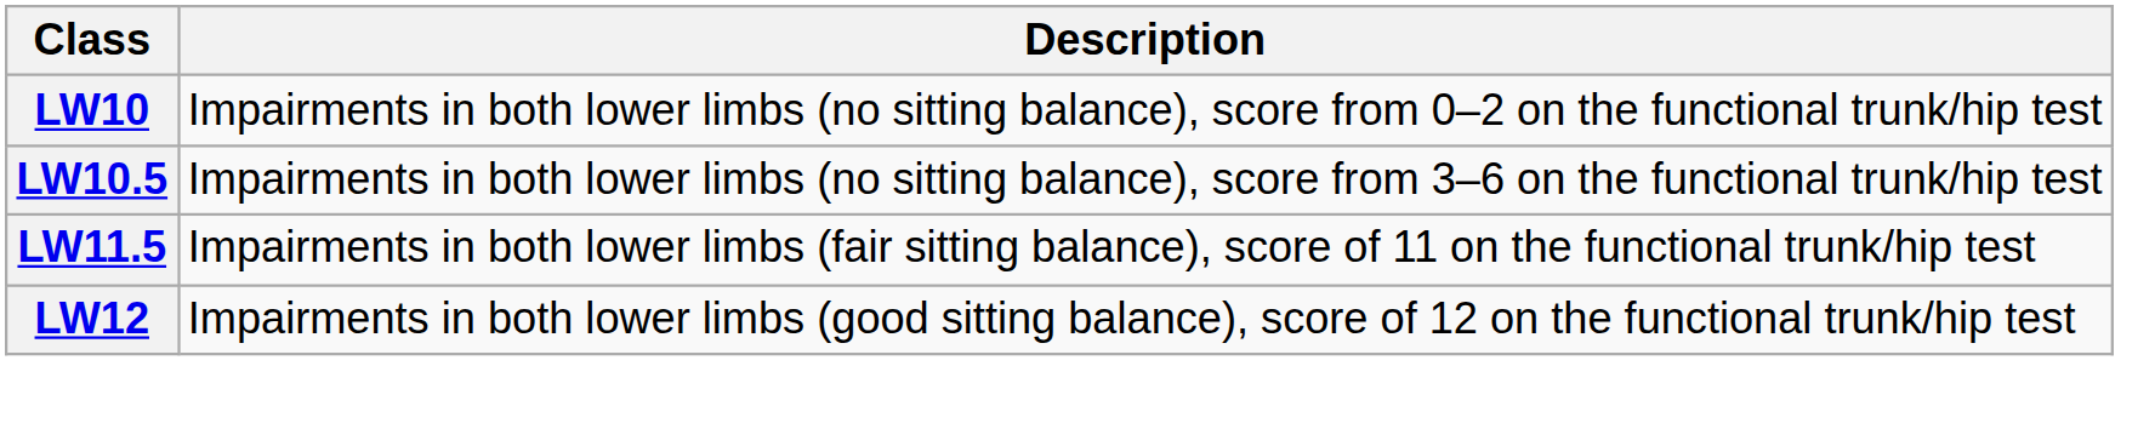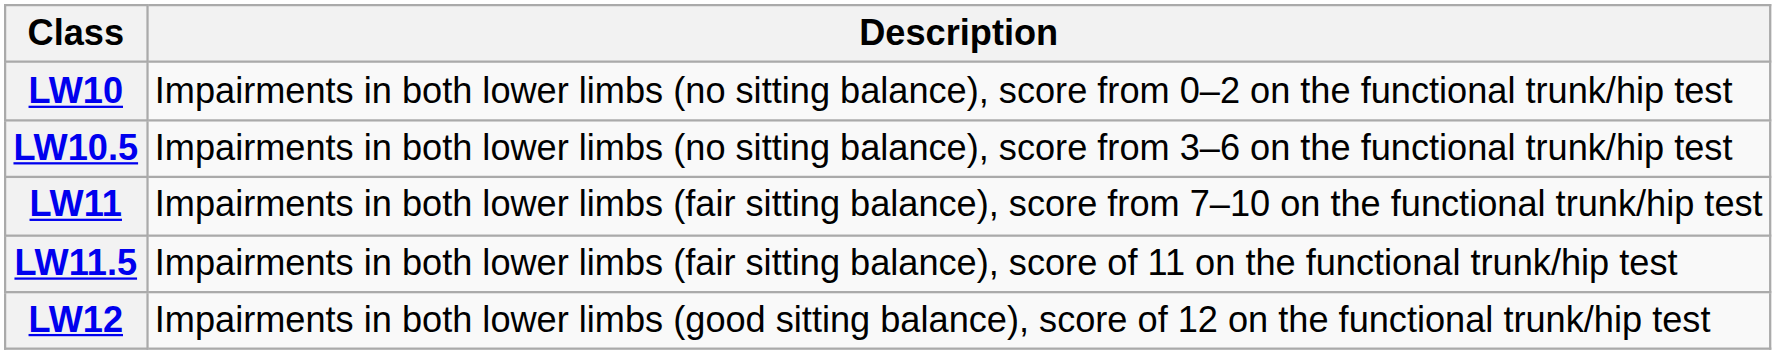 <table class="wikitable plainrowheaders">
 <tr>
 <th scope="col">Class</th>
 <th scope="col">Description</th>
 </tr>
 <tr>
 <th scope="row"><a href='#'>LW10</a></th>
 <td>Impairments in both lower limbs (no sitting balance), score from 0–2 on the functional trunk/hip test</td>
 </tr>
 <tr>
 <th scope="row"><a href='#'>LW10.5</a></th>
 <td>Impairments in both lower limbs (no sitting balance), score from 3–6 on the functional trunk/hip test</td>
 </tr>
 <tr>
+<th scope="row"><a href='#'>LW11</a></th>
+<td>Impairments in both lower limbs (fair sitting balance), score from 7–10 on the functional trunk/hip test</td>
+</tr>
+<tr>
 <th scope="row"><a href='#'>LW11.5</a></th>
 <td>Impairments in both lower limbs (fair sitting balance), score of 11 on the functional trunk/hip test</td>
 </tr>
 <tr>
 <th scope="row"><a href='#'>LW12</a></th>
 <td>Impairments in both lower limbs (good sitting balance), score of 12 on the functional trunk/hip test</td>
 </tr>
 </table>
